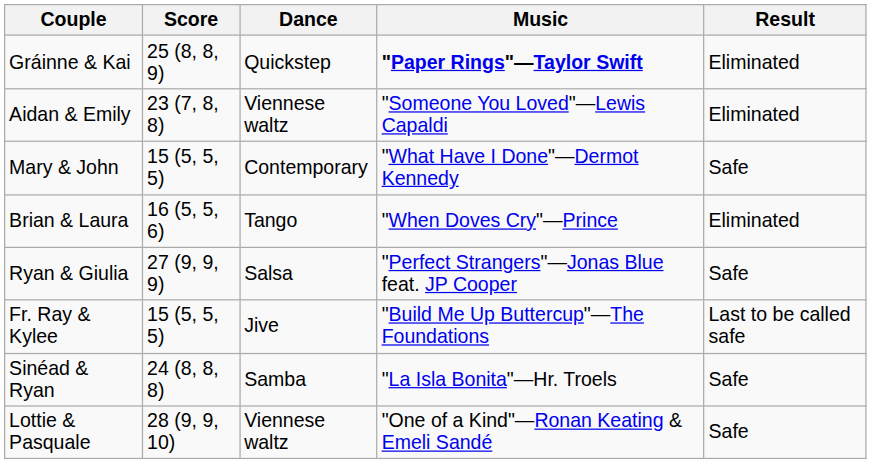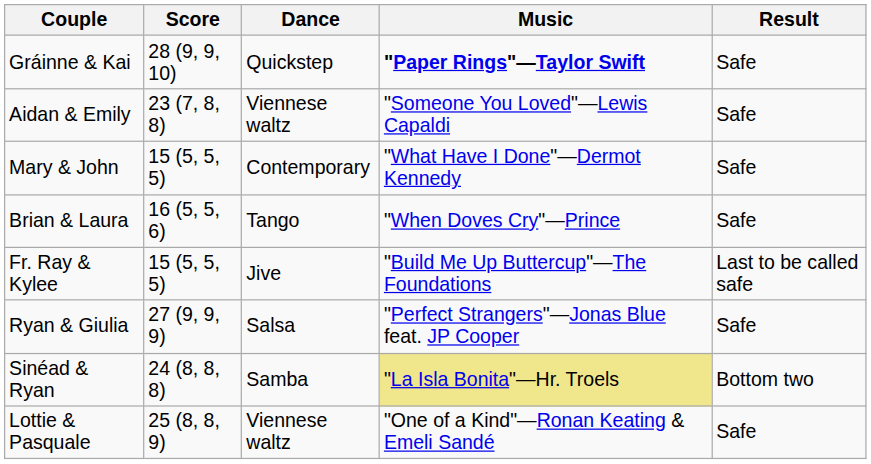 <table class="wikitable" style="width:80%;">
 <tr>
 <th>Couple</th>
 <th>Score</th>
 <th>Dance</th>
 <th>Music</th>
 <th>Result</th>
 </tr>
 <tr>
 <td>Gráinne & Kai</td>
-<td>25 (8, 8, 9)</td>
+<td>28 (9, 9, 10)</td>
 <td>Quickstep</td>
 <td><strong>"<a href='#'>Paper Rings</a>"—<a href='#'>Taylor Swift</a></strong></td>
-<td>Eliminated</td>
+<td>Safe</td>
 </tr>
 <tr>
 <td>Aidan & Emily</td>
 <td>23 (7, 8, 8)</td>
 <td>Viennese waltz</td>
 <td>"<a href='#'>Someone You Loved</a>"—<a href='#'>Lewis Capaldi</a></td>
-<td>Eliminated</td>
+<td>Safe</td>
 </tr>
 <tr>
 <td>Mary & John</td>
 <td>15 (5, 5, 5)</td>
 <td>Contemporary</td>
 <td>"<a href='#'>What Have I Done</a>"—<a href='#'>Dermot Kennedy</a></td>
 <td>Safe</td>
 </tr>
 <tr>
 <td>Brian & Laura</td>
 <td>16 (5, 5, 6)</td>
 <td>Tango</td>
 <td>"<a href='#'>When Doves Cry</a>"—<a href='#'>Prince</a></td>
-<td>Eliminated</td>
-</tr>
-<tr>
-<td>Ryan & Giulia</td>
-<td>27 (9, 9, 9)</td>
-<td>Salsa</td>
-<td>"<a href='#'>Perfect Strangers</a>"—<a href='#'>Jonas Blue</a> feat. <a href='#'>JP Cooper</a></td>
 <td>Safe</td>
 </tr>
 <tr>
 <td>Fr. Ray & Kylee</td>
 <td>15 (5, 5, 5)</td>
 <td>Jive</td>
 <td>"<a href='#'>Build Me Up Buttercup</a>"—<a href='#'>The Foundations</a></td>
 <td>Last to be called safe</td>
 </tr>
 <tr>
+<td>Ryan & Giulia</td>
+<td>27 (9, 9, 9)</td>
+<td>Salsa</td>
+<td>"<a href='#'>Perfect Strangers</a>"—<a href='#'>Jonas Blue</a> feat. <a href='#'>JP Cooper</a></td>
+<td>Safe</td>
+</tr>
+<tr>
 <td>Sinéad & Ryan</td>
 <td>24 (8, 8, 8)</td>
 <td>Samba</td>
-<td>"<a href='#'>La Isla Bonita</a>"—Hr. Troels</td>
-<td>Safe</td>
+<td style="background: khaki;">"<a href='#'>La Isla Bonita</a>"—Hr. Troels</td>
+<td>Bottom two</td>
 </tr>
 <tr>
 <td>Lottie & Pasquale</td>
-<td>28 (9, 9, 10)</td>
+<td>25 (8, 8, 9)</td>
 <td>Viennese waltz</td>
 <td>"One of a Kind"—<a href='#'>Ronan Keating</a> & <a href='#'>Emeli Sandé</a></td>
 <td>Safe</td>
 </tr>
 </table>
